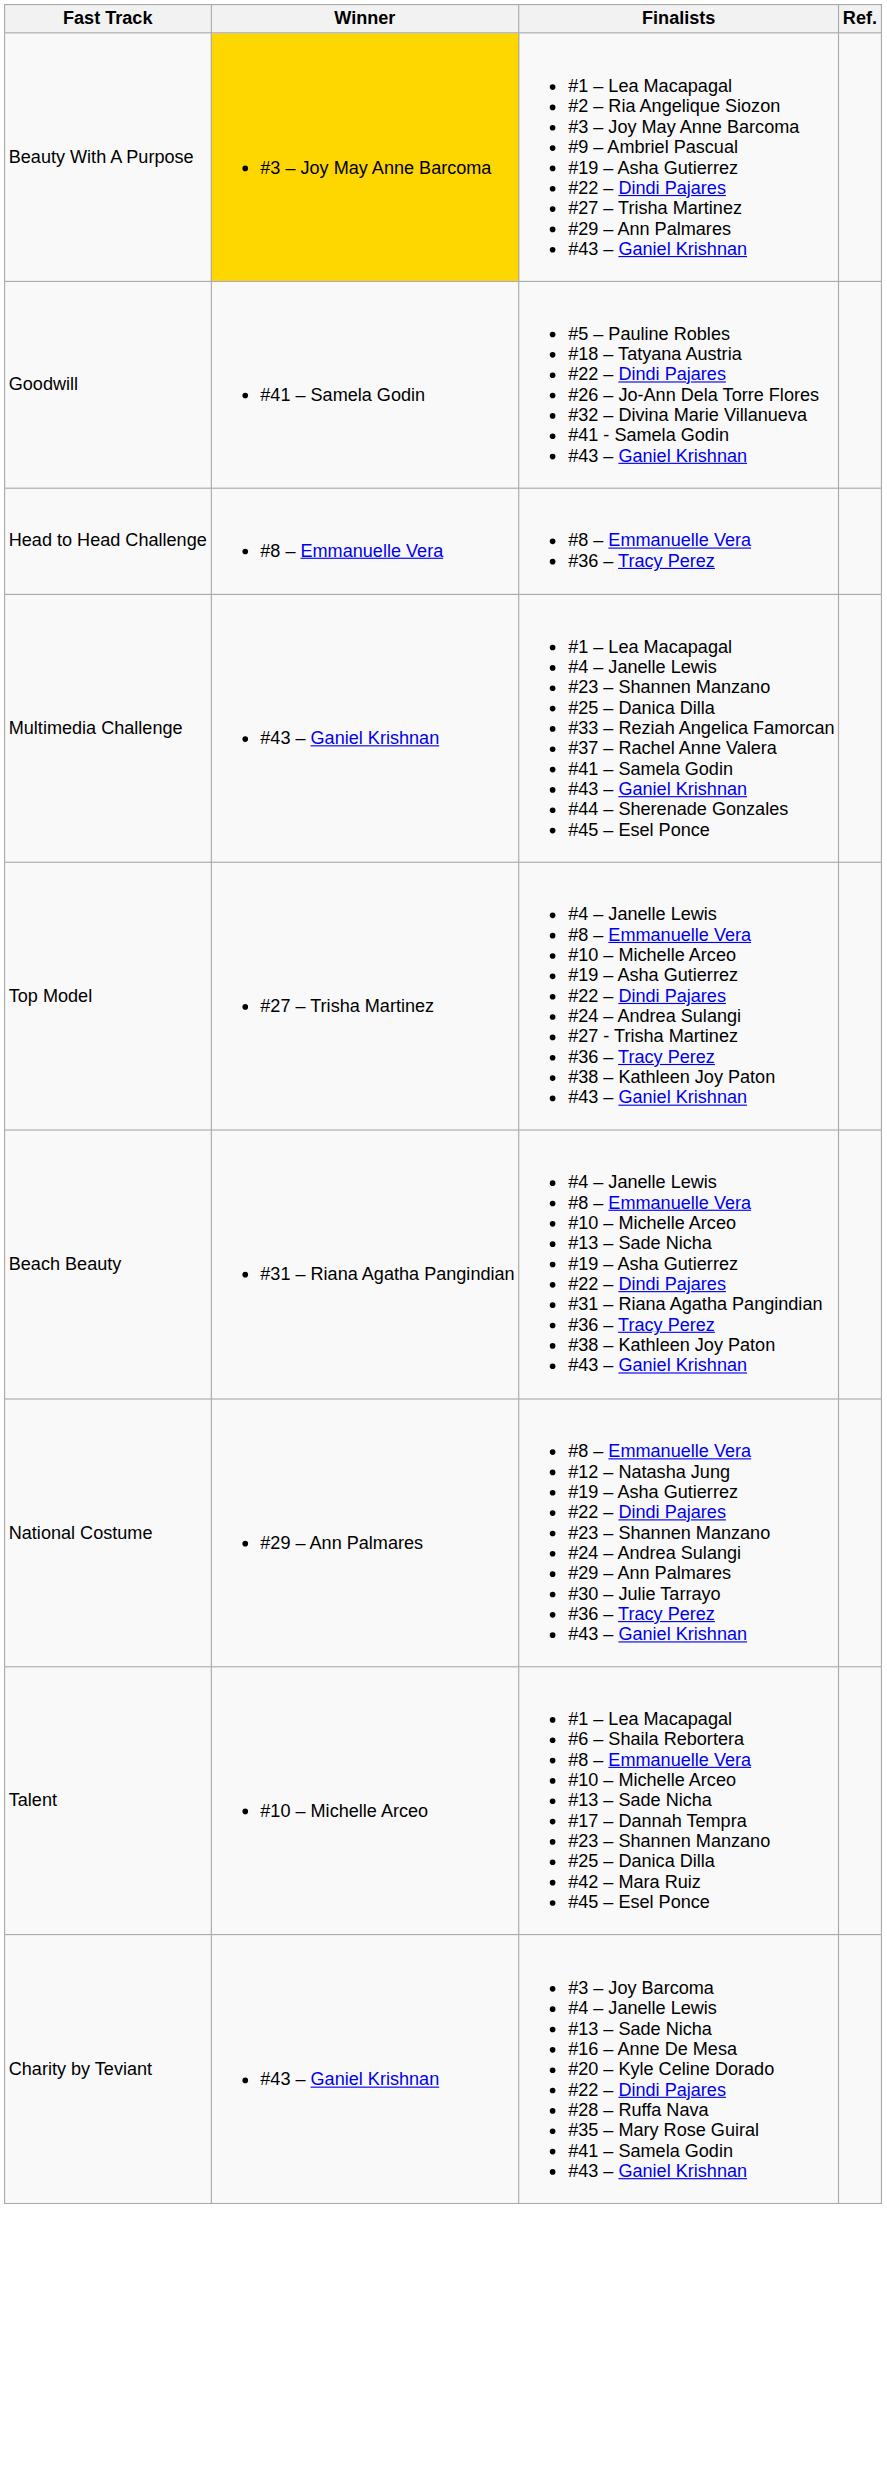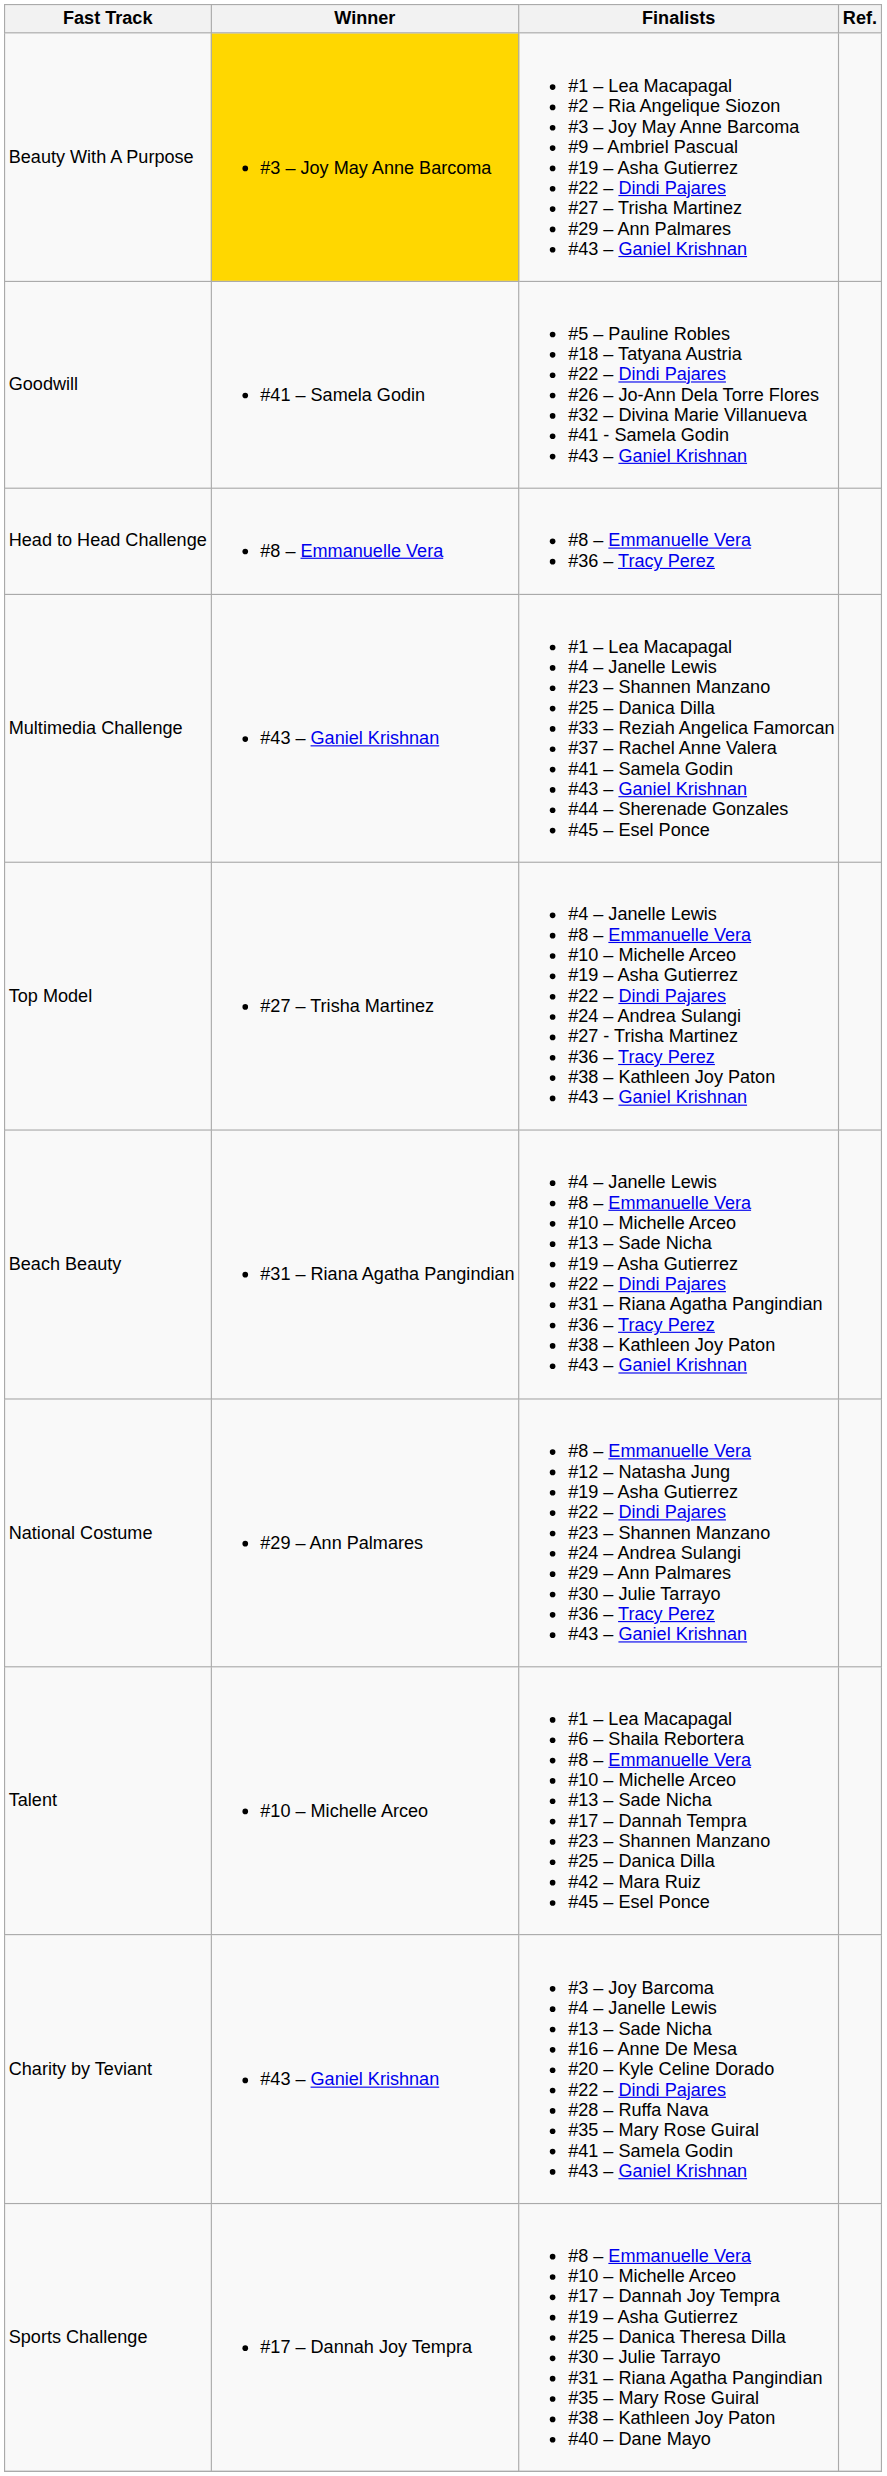 <table class="wikitable">
 <tr>
 <th>Fast Track</th>
 <th>Winner</th>
 <th>Finalists</th>
 <th>Ref.</th>
 </tr>
 <tr>
 <td>Beauty With A Purpose</td>
 <td style="background: gold;"><br><ul><li>#3 – Joy May Anne Barcoma</li></ul></td>
 <td><br><ul><li>#1 – Lea Macapagal</li><li>#2 – Ria Angelique Siozon</li><li>#3 – Joy May Anne Barcoma</li><li>#9 – Ambriel Pascual</li><li>#19 – Asha Gutierrez</li><li>#22 – <a href='#'>Dindi Pajares</a></li><li>#27 – Trisha Martinez</li><li>#29 – Ann Palmares</li><li>#43 – <a href='#'>Ganiel Krishnan</a></li></ul></td>
 <td></td>
 </tr>
 <tr>
 <td>Goodwill</td>
 <td><br><ul><li>#41 – Samela Godin</li></ul></td>
 <td><br><ul><li>#5 – Pauline Robles</li><li>#18 – Tatyana Austria</li><li>#22 – <a href='#'>Dindi Pajares</a></li><li>#26 – Jo-Ann Dela Torre Flores</li><li>#32 – Divina Marie Villanueva</li><li>#41 - Samela Godin</li><li>#43 – <a href='#'>Ganiel Krishnan</a></li></ul></td>
 <td></td>
 </tr>
 <tr>
 <td>Head to Head Challenge</td>
 <td><br><ul><li>#8 – <a href='#'>Emmanuelle Vera</a></li></ul></td>
 <td><br><ul><li>#8 – <a href='#'>Emmanuelle Vera</a></li><li>#36 – <a href='#'>Tracy Perez</a></li></ul></td>
 <td></td>
 </tr>
 <tr>
 <td>Multimedia Challenge</td>
 <td><br><ul><li>#43 – <a href='#'>Ganiel Krishnan</a></li></ul></td>
 <td><br><ul><li>#1 – Lea Macapagal</li><li>#4 – Janelle Lewis</li><li>#23 – Shannen Manzano</li><li>#25 – Danica Dilla</li><li>#33 – Reziah Angelica Famorcan</li><li>#37 – Rachel Anne Valera</li><li>#41 – Samela Godin</li><li>#43 – <a href='#'>Ganiel Krishnan</a></li><li>#44 – Sherenade Gonzales</li><li>#45 – Esel Ponce</li></ul></td>
 <td></td>
 </tr>
 <tr>
 <td>Top Model</td>
 <td><br><ul><li>#27 – Trisha Martinez</li></ul></td>
 <td><br><ul><li>#4 – Janelle Lewis</li><li>#8 – <a href='#'>Emmanuelle Vera</a></li><li>#10 – Michelle Arceo</li><li>#19 – Asha Gutierrez</li><li>#22 – <a href='#'>Dindi Pajares</a></li><li>#24 – Andrea Sulangi</li><li>#27 - Trisha Martinez</li><li>#36 – <a href='#'>Tracy Perez</a></li><li>#38 – Kathleen Joy Paton</li><li>#43 – <a href='#'>Ganiel Krishnan</a></li></ul></td>
 <td></td>
 </tr>
 <tr>
 <td>Beach Beauty</td>
 <td><br><ul><li>#31 – Riana Agatha Pangindian</li></ul></td>
 <td><br><ul><li>#4 – Janelle Lewis</li><li>#8 – <a href='#'>Emmanuelle Vera</a></li><li>#10 – Michelle Arceo</li><li>#13 – Sade Nicha</li><li>#19 – Asha Gutierrez</li><li>#22 – <a href='#'>Dindi Pajares</a></li><li>#31 – Riana Agatha Pangindian</li><li>#36 – <a href='#'>Tracy Perez</a></li><li>#38 – Kathleen Joy Paton</li><li>#43 – <a href='#'>Ganiel Krishnan</a></li></ul></td>
 <td></td>
 </tr>
 <tr>
 <td>National Costume</td>
 <td><br><ul><li>#29 – Ann Palmares</li></ul></td>
 <td><br><ul><li>#8 – <a href='#'>Emmanuelle Vera</a></li><li>#12 – Natasha Jung</li><li>#19 – Asha Gutierrez</li><li>#22 – <a href='#'>Dindi Pajares</a></li><li>#23 – Shannen Manzano</li><li>#24 – Andrea Sulangi</li><li>#29 – Ann Palmares</li><li>#30 – Julie Tarrayo</li><li>#36 – <a href='#'>Tracy Perez</a></li><li>#43 – <a href='#'>Ganiel Krishnan</a></li></ul></td>
 <td></td>
 </tr>
 <tr>
 <td>Talent</td>
 <td><br><ul><li>#10 – Michelle Arceo</li></ul></td>
 <td><br><ul><li>#1 – Lea Macapagal</li><li>#6 – Shaila Rebortera</li><li>#8 – <a href='#'>Emmanuelle Vera</a></li><li>#10 – Michelle Arceo</li><li>#13 – Sade Nicha</li><li>#17 – Dannah Tempra</li><li>#23 – Shannen Manzano</li><li>#25 – Danica Dilla</li><li>#42 – Mara Ruiz</li><li>#45 – Esel Ponce</li></ul></td>
 <td></td>
 </tr>
 <tr>
 <td>Charity by Teviant</td>
 <td><br><ul><li>#43 – <a href='#'>Ganiel Krishnan</a></li></ul></td>
 <td><br><ul><li>#3 – Joy Barcoma</li><li>#4 – Janelle Lewis</li><li>#13 – Sade Nicha</li><li>#16 – Anne De Mesa</li><li>#20 – Kyle Celine Dorado</li><li>#22 – <a href='#'>Dindi Pajares</a></li><li>#28 – Ruffa Nava</li><li>#35 – Mary Rose Guiral</li><li>#41 – Samela Godin</li><li>#43 – <a href='#'>Ganiel Krishnan</a></li></ul></td>
 <td></td>
 </tr>
 <tr>
+<td>Sports Challenge</td>
+<td><br><ul><li>#17 – Dannah Joy Tempra</li></ul></td>
+<td><br><ul><li>#8 – <a href='#'>Emmanuelle Vera</a></li><li>#10 – Michelle Arceo</li><li>#17 – Dannah Joy Tempra</li><li>#19 – Asha Gutierrez</li><li>#25 – Danica Theresa Dilla</li><li>#30 – Julie Tarrayo</li><li>#31 – Riana Agatha Pangindian</li><li>#35 – Mary Rose Guiral</li><li>#38 – Kathleen Joy Paton</li><li>#40 – Dane Mayo</li></ul></td>
+<td></td>
+</tr>
+<tr>
 </tr>
 </table>
